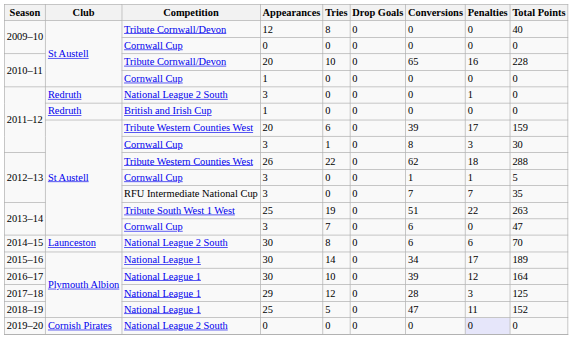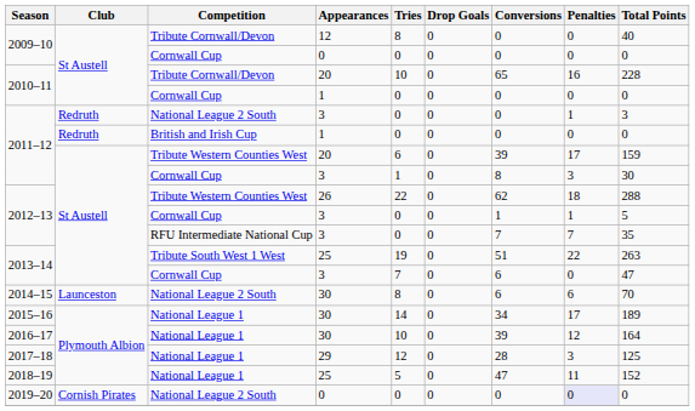 <table class="wikitable sortable">
 <tr>
 <th>Season</th>
 <th>Club</th>
 <th>Competition</th>
 <th>Appearances</th>
 <th>Tries</th>
 <th>Drop Goals</th>
 <th>Conversions</th>
 <th>Penalties</th>
 <th>Total Points</th>
 </tr>
 <tr>
 <td rowspan=2 align=left>2009–10</td>
 <td rowspan=4 align=left><a href='#'>St Austell</a></td>
 <td><a href='#'>Tribute Cornwall/Devon</a></td>
 <td>12</td>
 <td>8</td>
 <td>0</td>
 <td>0</td>
 <td>0</td>
 <td>40</td>
 </tr>
 <tr>
 <td><a href='#'>Cornwall Cup</a></td>
 <td>0</td>
 <td>0</td>
 <td>0</td>
 <td>0</td>
 <td>0</td>
 <td>0</td>
 </tr>
 <tr>
 <td rowspan=2 align=left>2010–11</td>
 <td><a href='#'>Tribute Cornwall/Devon</a></td>
 <td>20</td>
 <td>10</td>
 <td>0</td>
 <td>65</td>
 <td>16</td>
 <td>228</td>
 </tr>
 <tr>
 <td><a href='#'>Cornwall Cup</a></td>
 <td>1</td>
 <td>0</td>
 <td>0</td>
 <td>0</td>
 <td>0</td>
 <td>0</td>
 </tr>
 <tr>
 <td rowspan=4 align=left>2011–12</td>
 <td><a href='#'>Redruth</a></td>
 <td><a href='#'>National League 2 South</a></td>
 <td>3</td>
 <td>0</td>
 <td>0</td>
 <td>0</td>
 <td>1</td>
-<td>0</td>
+<td>3</td>
 </tr>
 <tr>
 <td><a href='#'>Redruth</a></td>
 <td><a href='#'>British and Irish Cup</a></td>
 <td>1</td>
 <td>0</td>
 <td>0</td>
 <td>0</td>
 <td>0</td>
 <td>0</td>
 </tr>
 <tr>
 <td rowspan=7 align=left><a href='#'>St Austell</a></td>
 <td><a href='#'>Tribute Western Counties West</a></td>
 <td>20</td>
 <td>6</td>
 <td>0</td>
 <td>39</td>
 <td>17</td>
 <td>159</td>
 </tr>
 <tr>
 <td><a href='#'>Cornwall Cup</a></td>
 <td>3</td>
 <td>1</td>
 <td>0</td>
 <td>8</td>
 <td>3</td>
 <td>30</td>
 </tr>
 <tr>
 <td rowspan=3 align=left>2012–13</td>
 <td><a href='#'>Tribute Western Counties West</a></td>
 <td>26</td>
 <td>22</td>
 <td>0</td>
 <td>62</td>
 <td>18</td>
 <td>288</td>
 </tr>
 <tr>
 <td><a href='#'>Cornwall Cup</a></td>
 <td>3</td>
 <td>0</td>
 <td>0</td>
 <td>1</td>
 <td>1</td>
 <td>5</td>
 </tr>
 <tr>
 <td>RFU Intermediate National Cup</td>
 <td>3</td>
 <td>0</td>
 <td>0</td>
 <td>7</td>
 <td>7</td>
 <td>35</td>
 </tr>
 <tr>
 <td rowspan=2 align=left>2013–14</td>
 <td><a href='#'>Tribute South West 1 West</a></td>
 <td>25</td>
 <td>19</td>
 <td>0</td>
 <td>51</td>
 <td>22</td>
 <td>263</td>
 </tr>
 <tr>
 <td><a href='#'>Cornwall Cup</a></td>
 <td>3</td>
 <td>7</td>
 <td>0</td>
 <td>6</td>
 <td>0</td>
 <td>47</td>
 </tr>
 <tr>
 <td>2014–15</td>
 <td><a href='#'>Launceston</a></td>
 <td><a href='#'>National League 2 South</a></td>
 <td>30</td>
 <td>8</td>
 <td>0</td>
 <td>6</td>
 <td>6</td>
 <td>70</td>
 </tr>
 <tr>
 <td>2015–16</td>
 <td rowspan=4 align=left><a href='#'>Plymouth Albion</a></td>
 <td><a href='#'>National League 1</a></td>
 <td>30</td>
 <td>14</td>
 <td>0</td>
 <td>34</td>
 <td>17</td>
 <td>189</td>
 </tr>
 <tr>
 <td>2016–17</td>
 <td><a href='#'>National League 1</a></td>
 <td>30</td>
 <td>10</td>
 <td>0</td>
 <td>39</td>
 <td>12</td>
 <td>164 </td>
 </tr>
 <tr>
 <td>2017–18</td>
 <td><a href='#'>National League 1</a></td>
 <td>29</td>
 <td>12</td>
 <td>0</td>
 <td>28</td>
 <td>3</td>
 <td>125 </td>
 </tr>
 <tr>
 <td>2018–19</td>
 <td><a href='#'>National League 1</a></td>
 <td>25</td>
 <td>5</td>
 <td>0</td>
 <td>47</td>
 <td>11</td>
 <td>152</td>
 </tr>
 <tr>
 <td>2019–20</td>
 <td><a href='#'>Cornish Pirates</a></td>
 <td><a href='#'>National League 2 South</a></td>
 <td>0</td>
 <td>0</td>
 <td>0</td>
 <td>0</td>
 <td style="background: lavender;">0</td>
 <td>0</td>
 </tr>
 <tr>
 </tr>
 </table>
